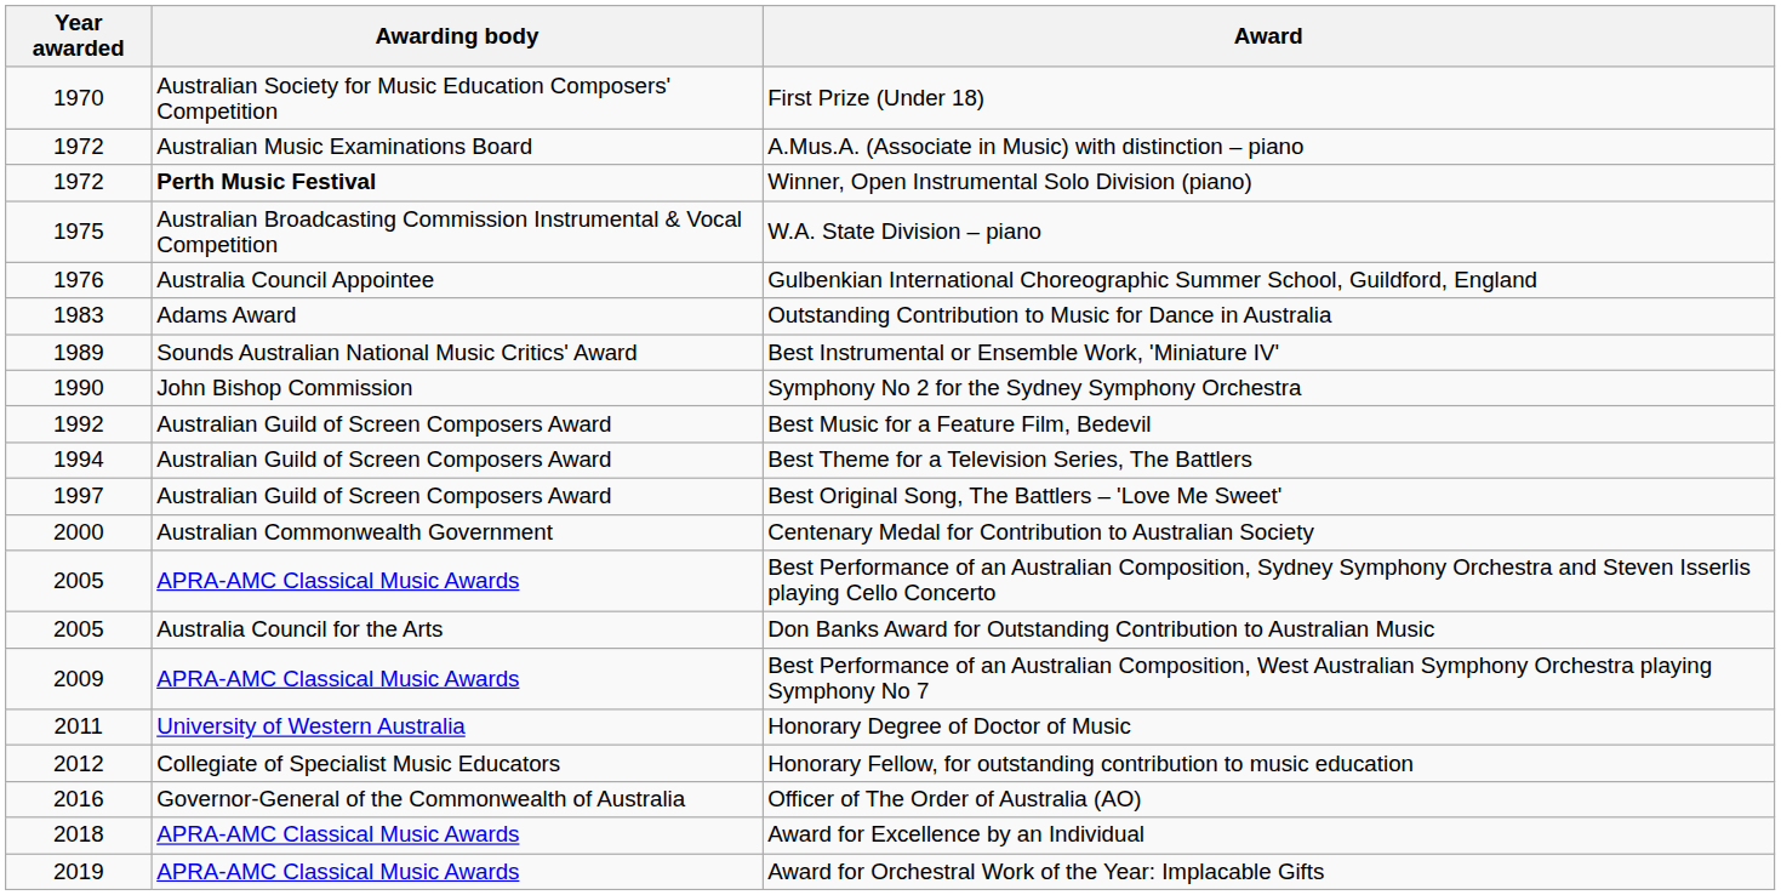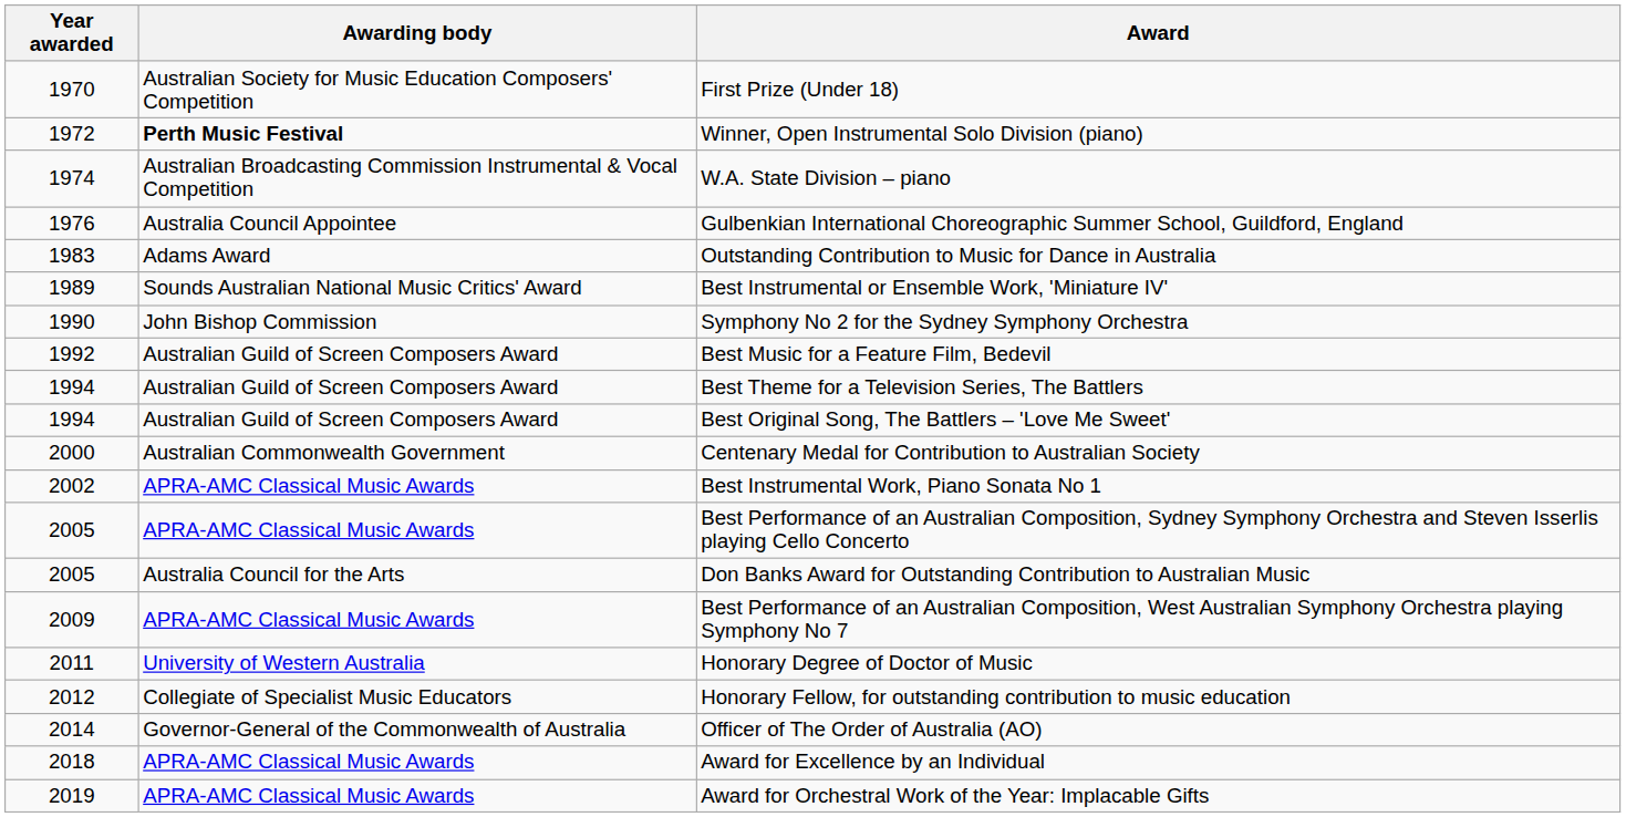 <table class="wikitable">
 <tr>
 <th>Year awarded</th>
 <th>Awarding body</th>
 <th>Award</th>
 </tr>
 <tr>
 <td style="text-align:center;">1970</td>
 <td>Australian Society for Music Education Composers' Competition</td>
 <td>First Prize (Under 18)</td>
 </tr>
 <tr>
 <td style="text-align:center;">1972</td>
-<td>Australian Music Examinations Board</td>
-<td>A.Mus.A. (Associate in Music) with distinction – piano</td>
-</tr>
-<tr>
-<td style="text-align:center;">1972</td>
 <td><strong>Perth Music Festival</strong></td>
 <td>Winner, Open Instrumental Solo Division (piano)</td>
 </tr>
 <tr>
-<td style="text-align:center;">1975</td>
+<td style="text-align:center;">1974</td>
 <td>Australian Broadcasting Commission Instrumental & Vocal Competition</td>
 <td>W.A. State Division – piano</td>
 </tr>
 <tr>
 <td style="text-align:center;">1976</td>
 <td>Australia Council Appointee</td>
 <td>Gulbenkian International Choreographic Summer School, Guildford, England</td>
 </tr>
 <tr>
 <td style="text-align:center;">1983</td>
 <td>Adams Award</td>
 <td>Outstanding Contribution to Music for Dance in Australia</td>
 </tr>
 <tr>
 <td style="text-align:center;">1989</td>
 <td>Sounds Australian National Music Critics' Award</td>
 <td>Best Instrumental or Ensemble Work, 'Miniature IV'</td>
 </tr>
 <tr>
 <td style="text-align:center;">1990</td>
 <td>John Bishop Commission</td>
 <td>Symphony No 2 for the Sydney Symphony Orchestra</td>
 </tr>
 <tr>
 <td style="text-align:center;">1992</td>
 <td>Australian Guild of Screen Composers Award</td>
 <td>Best Music for a Feature Film, Bedevil</td>
 </tr>
 <tr>
 <td style="text-align:center;">1994</td>
 <td>Australian Guild of Screen Composers Award</td>
 <td>Best Theme for a Television Series, The Battlers</td>
 </tr>
 <tr>
-<td style="text-align:center;">1997</td>
+<td style="text-align:center;">1994</td>
 <td>Australian Guild of Screen Composers Award</td>
 <td>Best Original Song, The Battlers – 'Love Me Sweet'</td>
 </tr>
 <tr>
 <td style="text-align:center;">2000</td>
 <td>Australian Commonwealth Government</td>
 <td>Centenary Medal for Contribution to Australian Society</td>
+</tr>
+<tr>
+<td style="text-align:center;">2002</td>
+<td><a href='#'>APRA-AMC Classical Music Awards</a></td>
+<td>Best Instrumental Work, Piano Sonata No 1</td>
 </tr>
 <tr>
 <td style="text-align:center;">2005</td>
 <td><a href='#'>APRA-AMC Classical Music Awards</a></td>
 <td>Best Performance of an Australian Composition, Sydney Symphony Orchestra and Steven Isserlis playing Cello Concerto</td>
 </tr>
 <tr>
 <td style="text-align:center;">2005</td>
 <td>Australia Council for the Arts</td>
 <td>Don Banks Award for Outstanding Contribution to Australian Music</td>
 </tr>
 <tr>
 <td style="text-align:center;">2009</td>
 <td><a href='#'>APRA-AMC Classical Music Awards</a></td>
 <td>Best Performance of an Australian Composition, West Australian Symphony Orchestra playing Symphony No 7</td>
 </tr>
 <tr>
 <td style="text-align:center;">2011</td>
 <td><a href='#'>University of Western Australia</a></td>
 <td>Honorary Degree of Doctor of Music</td>
 </tr>
 <tr>
 <td style="text-align:center;">2012</td>
 <td>Collegiate of Specialist Music Educators</td>
 <td>Honorary Fellow, for outstanding contribution to music education</td>
 </tr>
 <tr>
-<td style="text-align:center;">2016</td>
+<td style="text-align:center;">2014</td>
 <td>Governor-General of the Commonwealth of Australia</td>
 <td>Officer of The Order of Australia (AO)</td>
 </tr>
 <tr>
 <td style="text-align:center;">2018</td>
 <td><a href='#'>APRA-AMC Classical Music Awards</a></td>
 <td>Award for Excellence by an Individual</td>
 </tr>
 <tr>
 <td style="text-align:center;">2019</td>
 <td><a href='#'>APRA-AMC Classical Music Awards</a></td>
 <td>Award for Orchestral Work of the Year: Implacable Gifts</td>
 </tr>
 </table>
